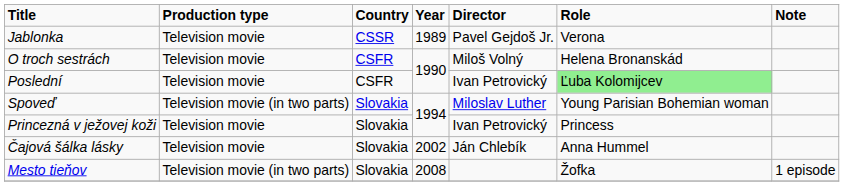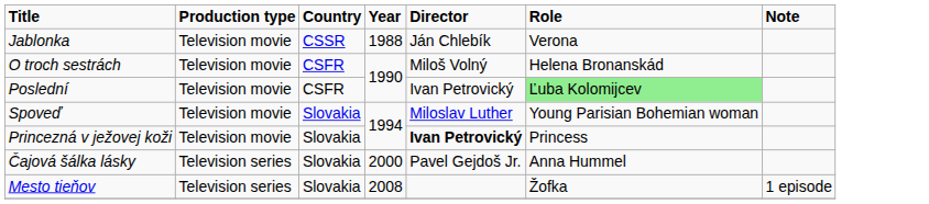 <table class="wikitable sortable">
 <tr>
 <td><strong>Title</strong></td>
 <td><strong>Production type</strong></td>
 <td><strong>Country</strong></td>
 <td><strong>Year</strong></td>
 <td><strong>Director</strong></td>
 <td><strong>Role</strong></td>
 <td><strong>Note</strong></td>
 </tr>
 <tr>
 <td><em>Jablonka</em></td>
 <td>Television movie</td>
 <td><a href='#'>CSSR</a></td>
-<td>1989</td>
-<td>Pavel Gejdoš Jr.</td>
+<td>1988</td>
+<td>Ján Chlebík</td>
 <td>Verona</td>
 <td></td>
 </tr>
 <tr>
 <td><em>O troch sestrách</em></td>
 <td>Television movie</td>
 <td><a href='#'>CSFR</a></td>
 <td rowspan=2>1990</td>
 <td>Miloš Volný</td>
 <td>Helena Bronanskád</td>
 <td></td>
 </tr>
 <tr>
 <td><em>Poslední</em></td>
 <td>Television movie</td>
 <td>CSFR</td>
 <td>Ivan Petrovický</td>
 <td style="background: lightgreen;">Ľuba Kolomijcev</td>
 <td></td>
 </tr>
 <tr>
 <td><em>Spoveď</em></td>
-<td>Television movie (in two parts)</td>
+<td>Television movie</td>
 <td><a href='#'>Slovakia</a></td>
 <td rowspan=2>1994</td>
 <td><a href='#'>Miloslav Luther</a></td>
 <td>Young Parisian Bohemian woman</td>
 <td></td>
 </tr>
 <tr>
 <td><em>Princezná  v ježovej koži</em></td>
 <td>Television movie</td>
 <td>Slovakia</td>
-<td>Ivan Petrovický</td>
+<td><strong>Ivan Petrovický</strong></td>
 <td>Princess</td>
 <td></td>
 </tr>
 <tr>
 <td><em>Čajová šálka lásky</em></td>
-<td>Television movie</td>
+<td>Television series</td>
 <td>Slovakia</td>
-<td>2002</td>
-<td>Ján Chlebík</td>
+<td>2000</td>
+<td>Pavel Gejdoš Jr.</td>
 <td>Anna Hummel</td>
 <td></td>
 </tr>
 <tr>
 <td><em><a href='#'>Mesto tieňov</a></em></td>
-<td>Television movie (in two parts)</td>
+<td>Television series</td>
 <td>Slovakia</td>
 <td>2008</td>
 <td></td>
 <td>Žofka</td>
 <td>1 episode</td>
 </tr>
 <tr>
 </tr>
 </table>
